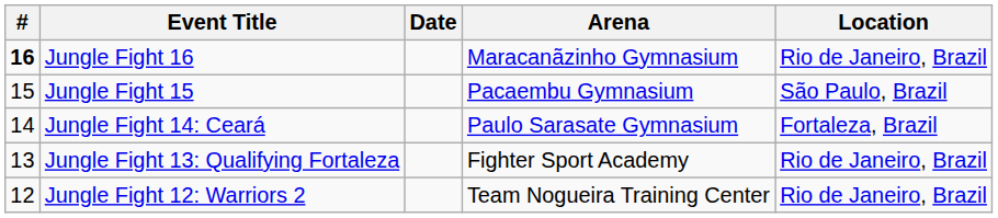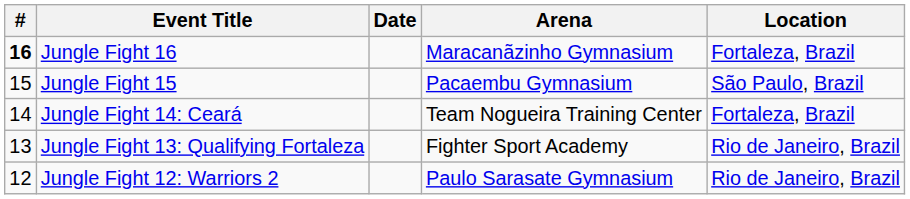 <table class="sortable wikitable succession-box" style="font-size:90%;">
 <tr>
 <th scope="col">#</th>
 <th scope="col">Event Title</th>
 <th scope="col">Date</th>
 <th scope="col">Arena</th>
 <th scope="col">Location</th>
 </tr>
 <tr>
 <td align=center><strong>16</strong></td>
 <td><a href='#'>Jungle Fight 16</a></td>
 <td></td>
 <td><a href='#'>Maracanãzinho Gymnasium</a></td>
-<td><a href='#'>Rio de Janeiro</a>, <a href='#'>Brazil</a></td>
+<td><a href='#'>Fortaleza</a>, <a href='#'>Brazil</a></td>
 </tr>
 <tr>
 <td align=center>15</td>
 <td><a href='#'>Jungle Fight 15</a></td>
 <td></td>
 <td><a href='#'>Pacaembu Gymnasium</a></td>
 <td><a href='#'>São Paulo</a>, <a href='#'>Brazil</a></td>
 </tr>
 <tr>
 <td align=center>14</td>
 <td><a href='#'>Jungle Fight 14: Ceará</a></td>
 <td></td>
-<td><a href='#'>Paulo Sarasate Gymnasium</a></td>
+<td>Team Nogueira Training Center</td>
 <td><a href='#'>Fortaleza</a>, <a href='#'>Brazil</a></td>
 </tr>
 <tr>
 <td align=center>13</td>
 <td><a href='#'>Jungle Fight 13: Qualifying Fortaleza</a></td>
 <td></td>
 <td>Fighter Sport Academy</td>
 <td><a href='#'>Rio de Janeiro</a>, <a href='#'>Brazil</a></td>
 </tr>
 <tr>
 <td align=center>12</td>
 <td><a href='#'>Jungle Fight 12: Warriors 2</a></td>
 <td></td>
-<td>Team Nogueira Training Center</td>
+<td><a href='#'>Paulo Sarasate Gymnasium</a></td>
 <td><a href='#'>Rio de Janeiro</a>, <a href='#'>Brazil</a></td>
 </tr>
 </table>
